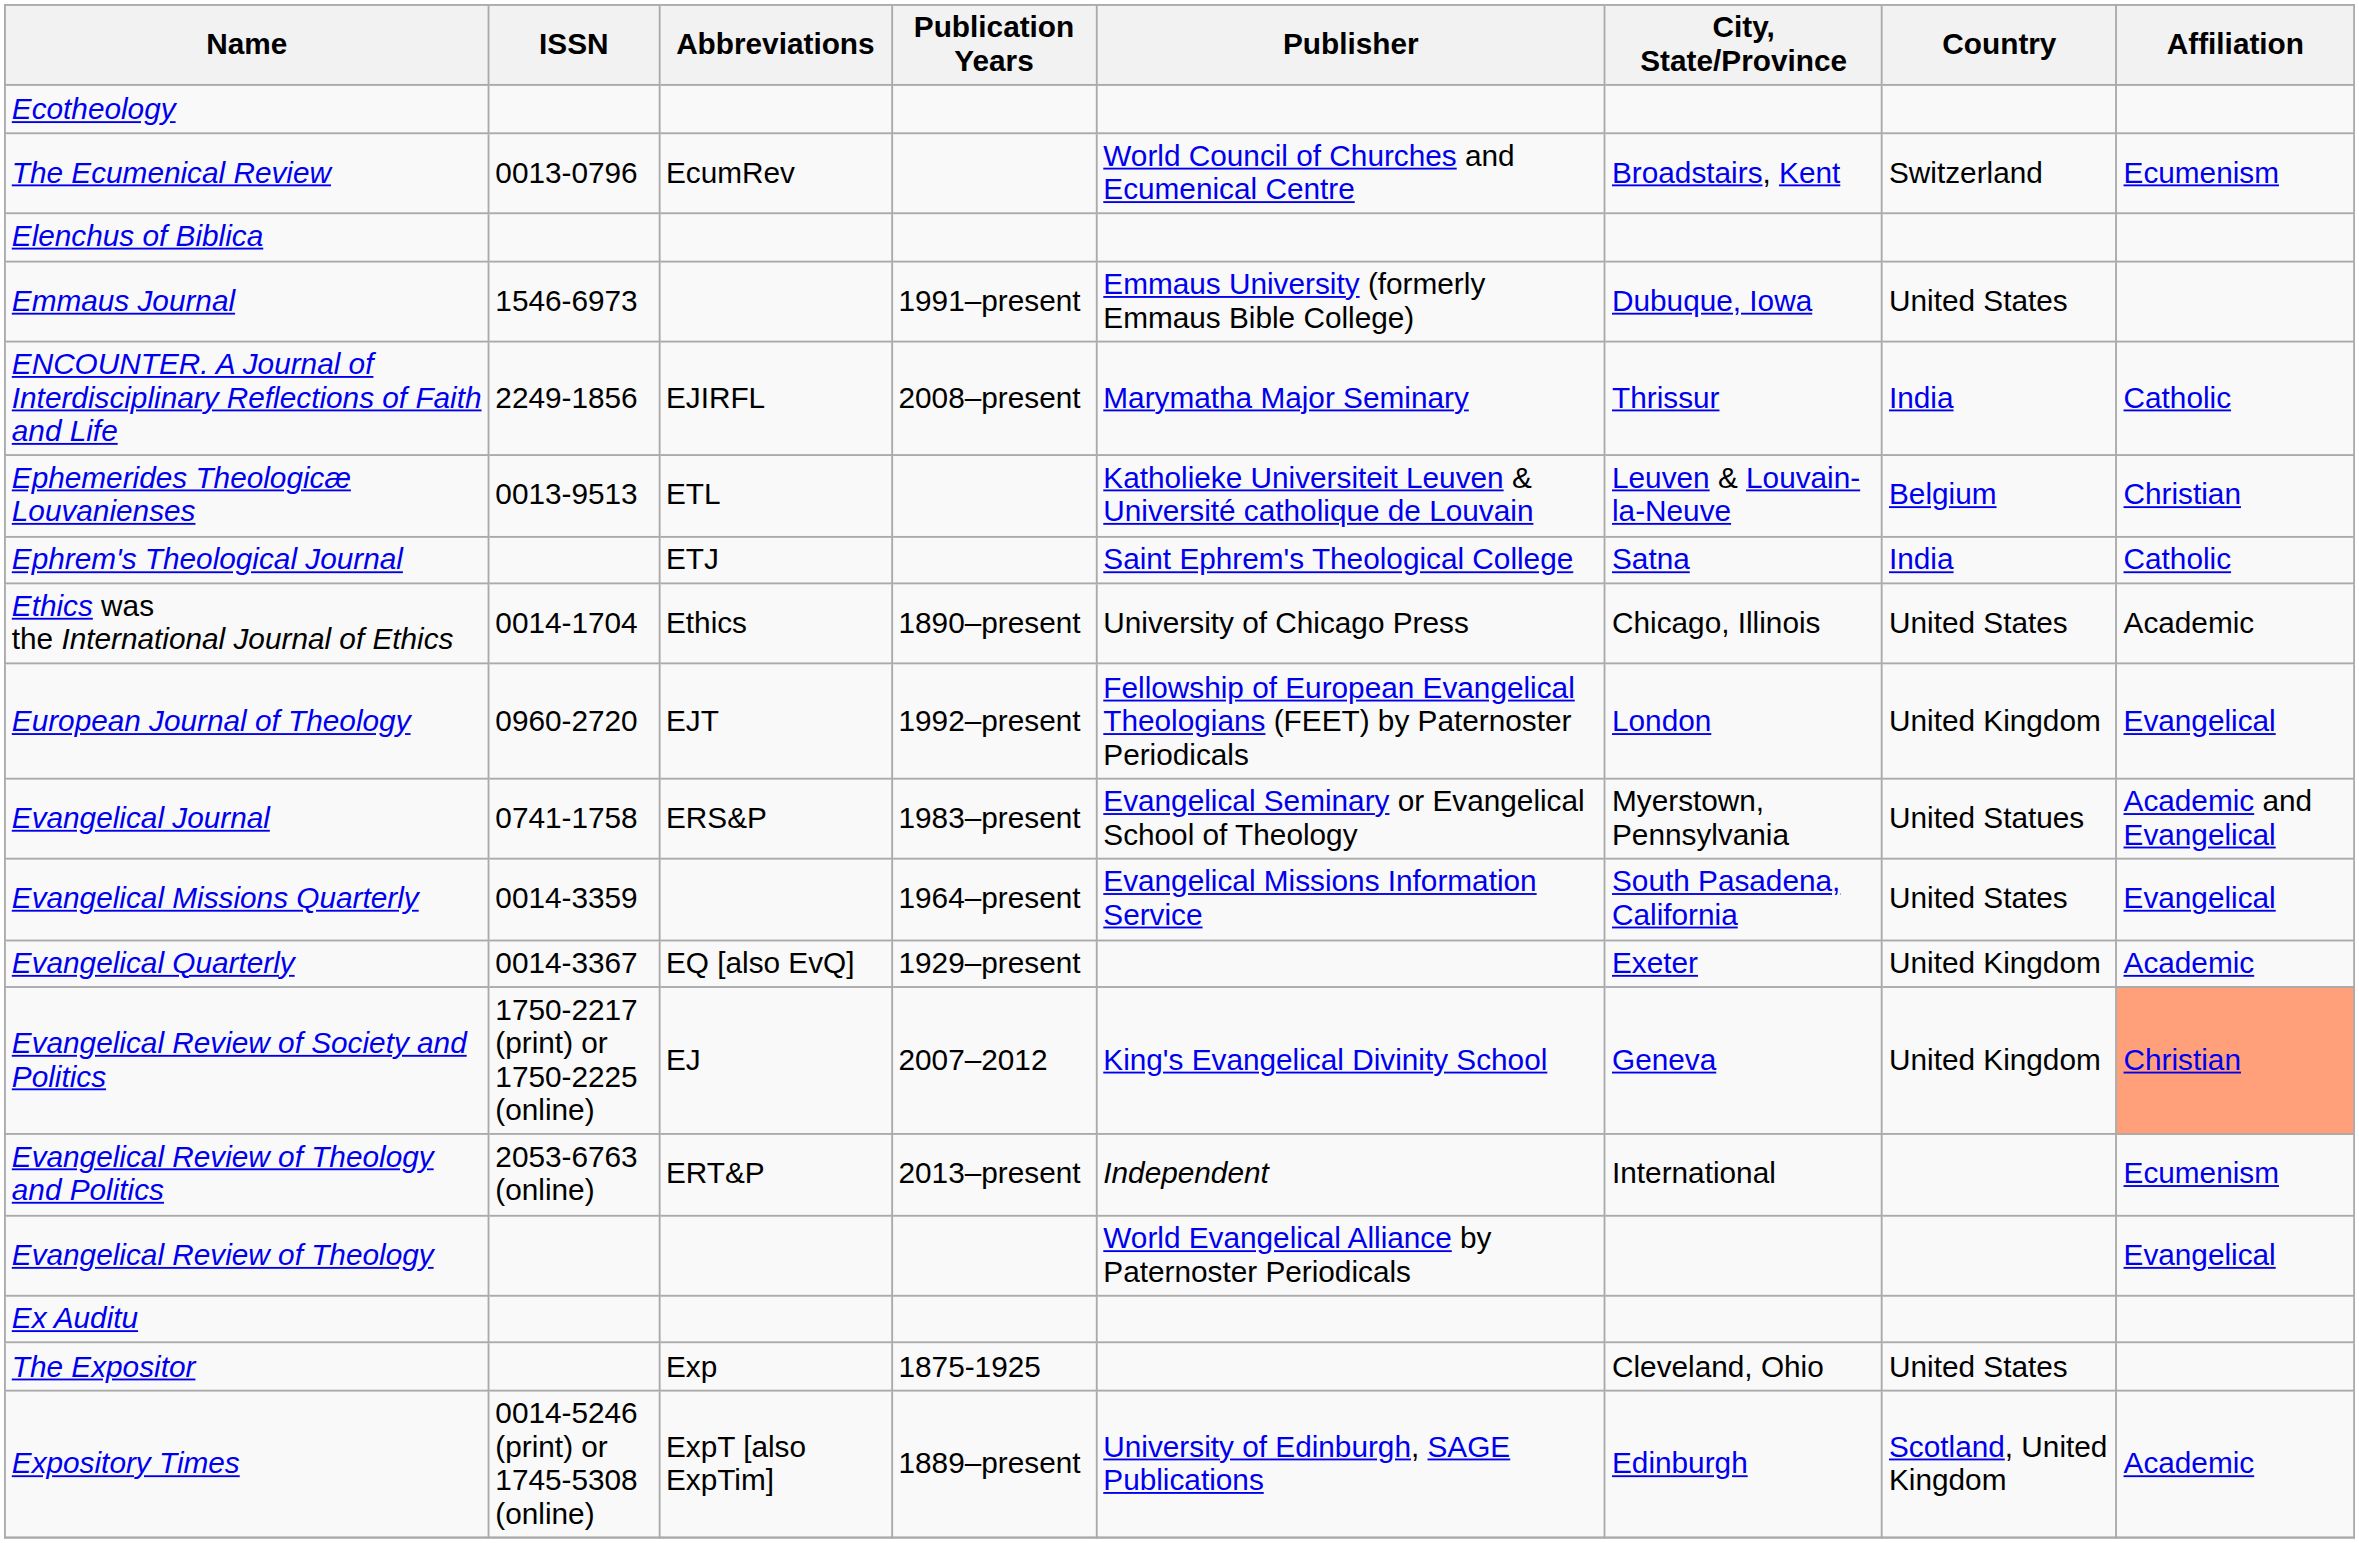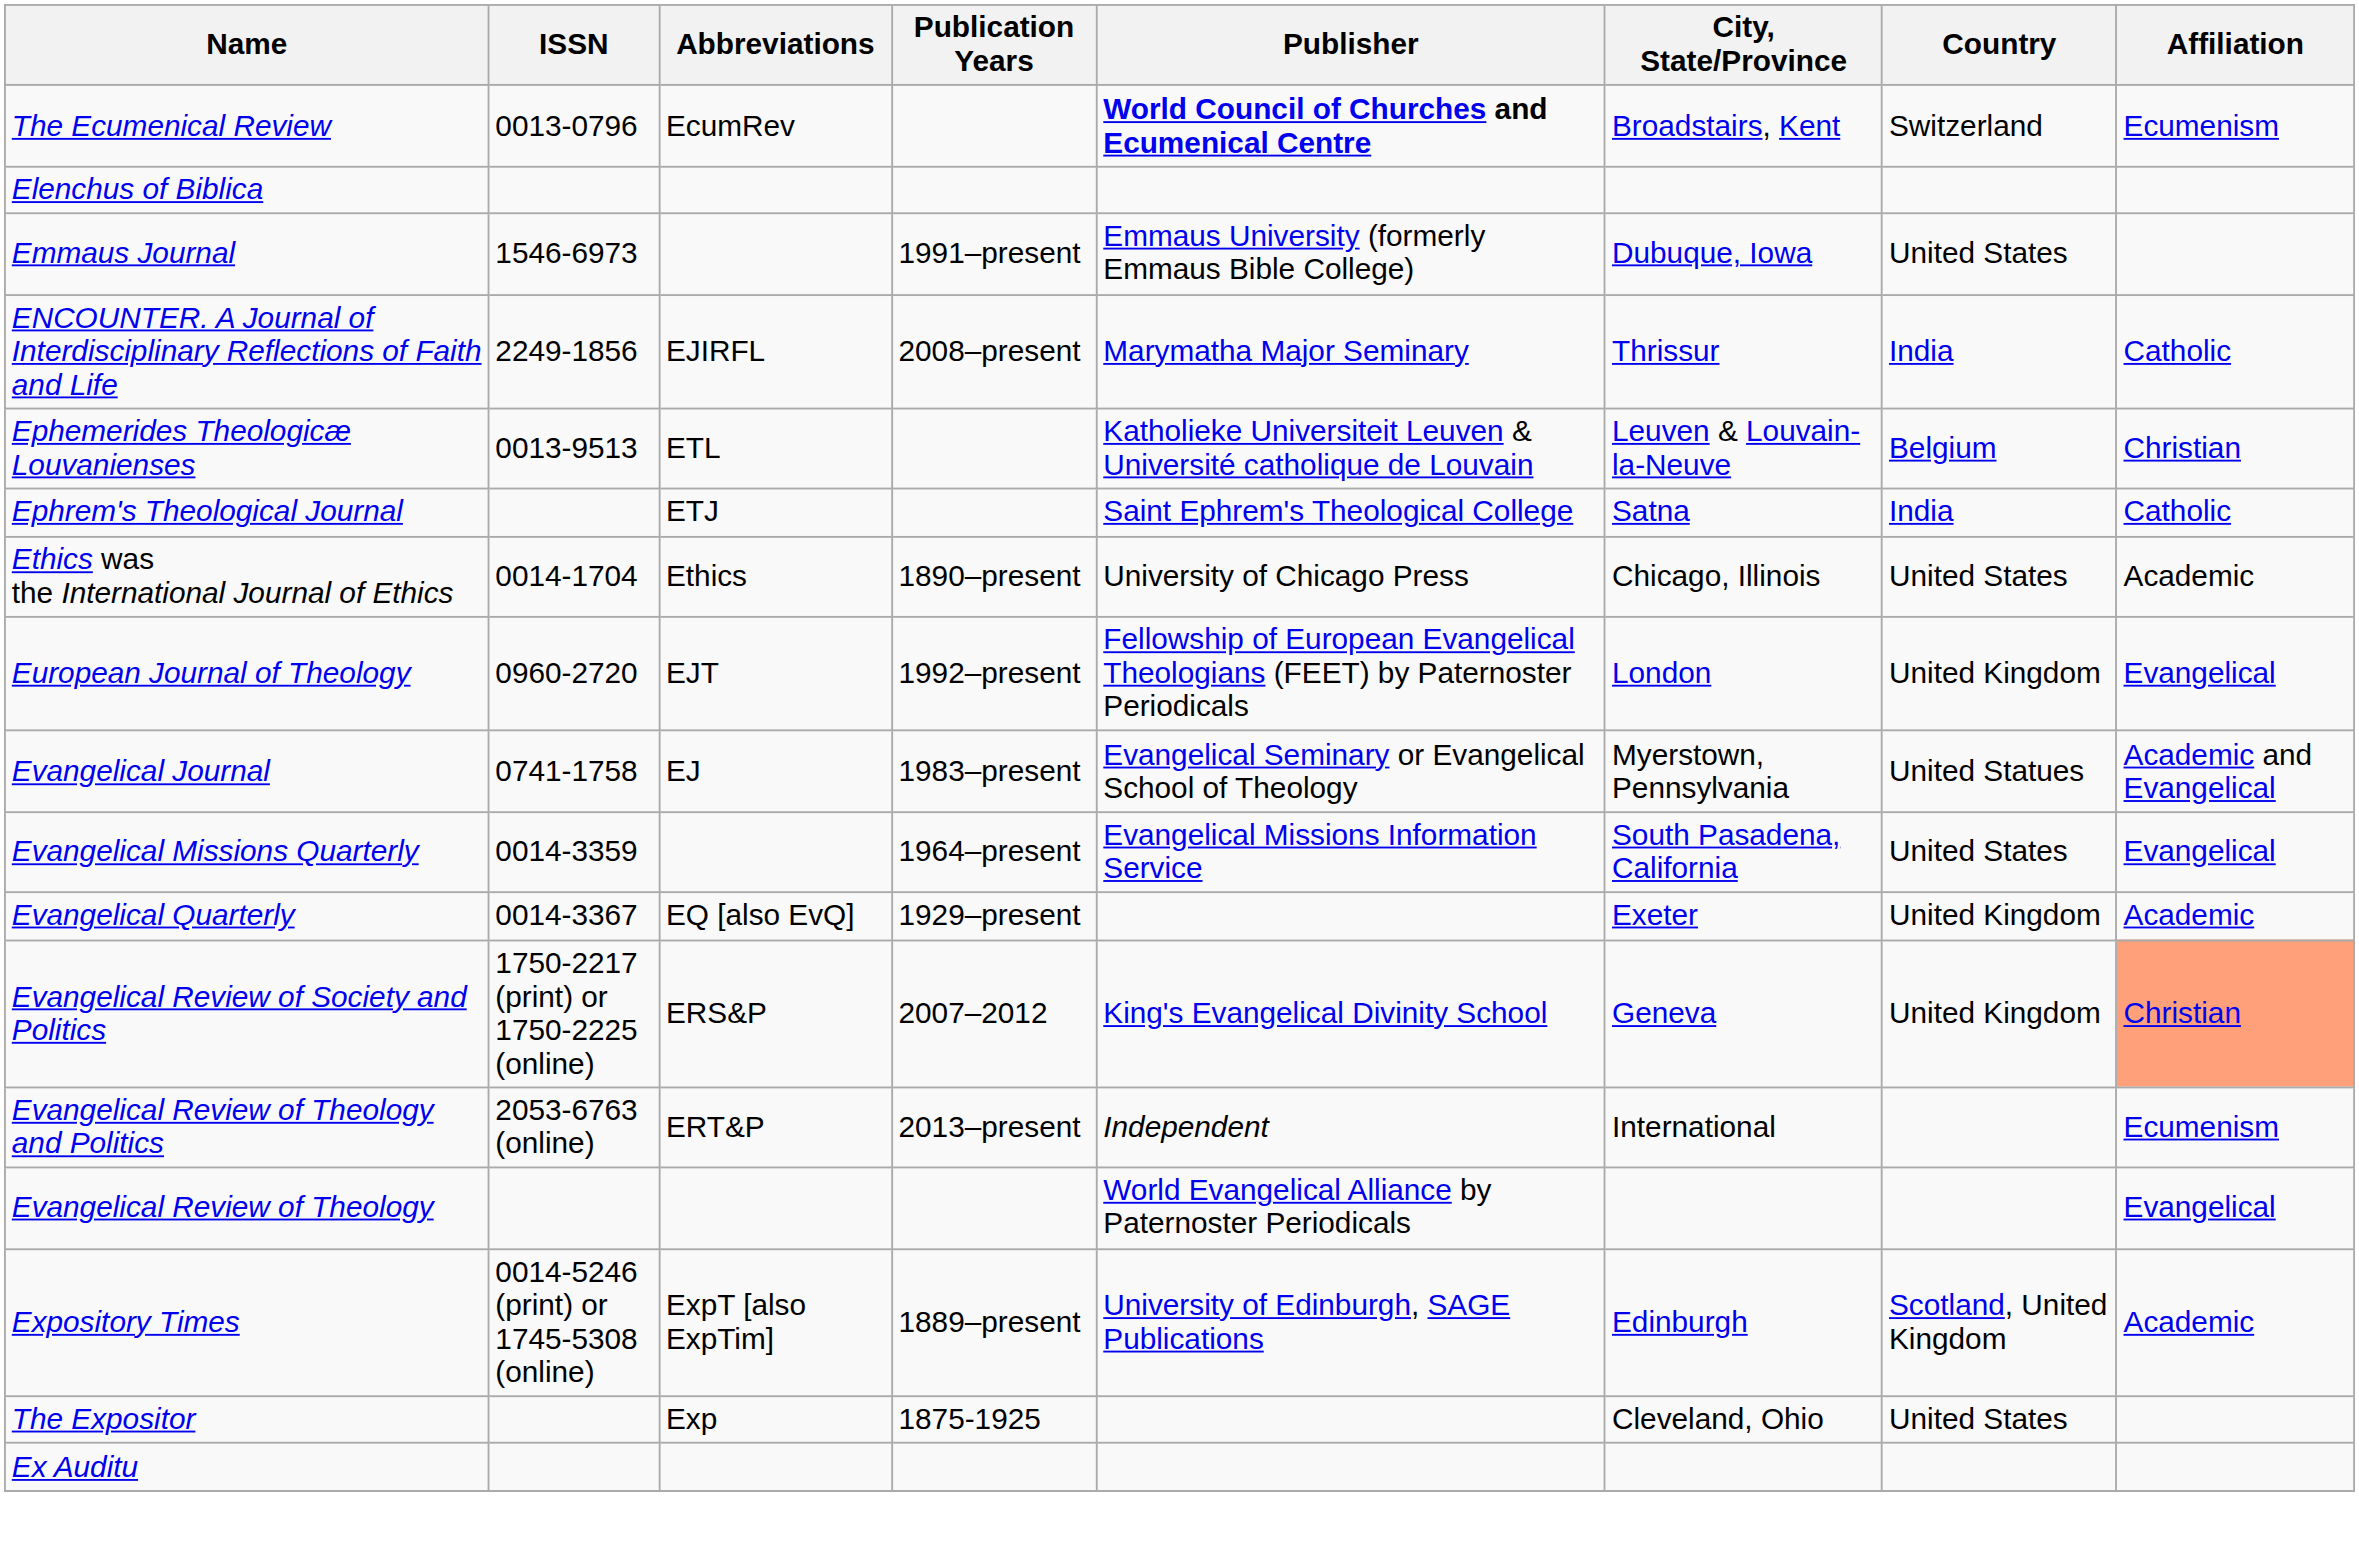 <table class="wikitable sortable" style="width: 100%;">
 <tr>
 <th>Name</th>
 <th>ISSN</th>
 <th>Abbreviations</th>
 <th>Publication Years</th>
 <th>Publisher</th>
 <th>City, State/Province</th>
 <th>Country</th>
 <th>Affiliation</th>
 </tr>
 <tr>
-<td><em><a href='#'>Ecotheology</a></em></td>
-<td></td>
-<td></td>
-<td></td>
-<td></td>
-<td></td>
-<td></td>
-<td></td>
-</tr>
-<tr>
 <td><em><a href='#'>The Ecumenical Review</a></em></td>
 <td>0013-0796</td>
 <td>EcumRev</td>
 <td></td>
-<td><a href='#'>World Council of Churches</a> and <a href='#'>Ecumenical Centre</a></td>
+<td><strong><a href='#'>World Council of Churches</a> and <a href='#'>Ecumenical Centre</a></strong></td>
 <td><a href='#'>Broadstairs</a>, <a href='#'>Kent</a></td>
 <td>Switzerland</td>
 <td><a href='#'>Ecumenism</a></td>
 </tr>
 <tr>
 <td><em><a href='#'>Elenchus of Biblica</a></em></td>
 <td></td>
 <td></td>
 <td></td>
 <td></td>
 <td></td>
 <td></td>
 <td></td>
 </tr>
 <tr>
 <td><em><a href='#'>Emmaus Journal</a></em></td>
 <td>1546-6973</td>
 <td></td>
 <td>1991–present</td>
 <td><a href='#'>Emmaus University</a> (formerly Emmaus Bible College)</td>
 <td><a href='#'>Dubuque, Iowa</a></td>
 <td>United States</td>
 <td></td>
 </tr>
 <tr>
 <td><em><a href='#'>ENCOUNTER. A Journal of Interdisciplinary Reflections of Faith and Life</a></em></td>
 <td>2249-1856</td>
 <td>EJIRFL</td>
 <td>2008–present</td>
 <td><a href='#'>Marymatha Major Seminary</a></td>
 <td><a href='#'>Thrissur</a></td>
 <td><a href='#'>India</a></td>
 <td><a href='#'>Catholic</a></td>
 </tr>
 <tr>
 <td><em><a href='#'>Ephemerides Theologicæ Louvanienses</a></em></td>
 <td>0013-9513</td>
 <td>ETL</td>
 <td></td>
 <td><a href='#'>Katholieke Universiteit Leuven</a> & <a href='#'>Université catholique de Louvain</a></td>
 <td><a href='#'>Leuven</a> & <a href='#'>Louvain-la-Neuve</a></td>
 <td><a href='#'>Belgium</a></td>
 <td><a href='#'>Christian</a></td>
 </tr>
 <tr>
 <td><em><a href='#'>Ephrem's Theological Journal</a></em></td>
 <td></td>
 <td>ETJ</td>
 <td></td>
 <td><a href='#'>Saint Ephrem's Theological College</a></td>
 <td><a href='#'>Satna</a></td>
 <td><a href='#'>India</a></td>
 <td><a href='#'>Catholic</a></td>
 </tr>
 <tr>
 <td><em><a href='#'>Ethics</a></em> was <br> the <em>International Journal of Ethics</em></td>
 <td>0014-1704</td>
 <td>Ethics</td>
 <td>1890–present</td>
 <td>University of Chicago Press</td>
 <td>Chicago, Illinois</td>
 <td>United States</td>
 <td>Academic</td>
 </tr>
 <tr>
 <td><em><a href='#'>European Journal of Theology</a></em></td>
 <td>0960-2720</td>
 <td>EJT</td>
 <td>1992–present</td>
 <td><a href='#'>Fellowship of European Evangelical Theologians</a> (FEET) by Paternoster Periodicals</td>
 <td><a href='#'>London</a></td>
 <td>United Kingdom</td>
 <td><a href='#'>Evangelical</a></td>
 </tr>
 <tr>
 <td><em><a href='#'>Evangelical Journal</a></em></td>
 <td>0741-1758</td>
-<td>ERS&P</td>
+<td>EJ</td>
 <td>1983–present</td>
 <td><a href='#'>Evangelical Seminary</a> or Evangelical School of Theology</td>
 <td>Myerstown, Pennsylvania</td>
 <td>United Statues</td>
 <td><a href='#'>Academic</a> and <a href='#'>Evangelical</a></td>
 </tr>
 <tr>
 <td><em><a href='#'>Evangelical Missions Quarterly</a></em></td>
 <td>0014-3359</td>
 <td></td>
 <td>1964–present</td>
 <td><a href='#'>Evangelical Missions Information Service</a></td>
 <td><a href='#'>South Pasadena, California</a></td>
 <td>United States</td>
 <td><a href='#'>Evangelical</a></td>
 </tr>
 <tr>
 <td><em><a href='#'>Evangelical Quarterly</a></em></td>
 <td>0014-3367</td>
 <td>EQ [also EvQ]</td>
 <td>1929–present</td>
 <td></td>
 <td><a href='#'>Exeter</a></td>
 <td>United Kingdom</td>
 <td><a href='#'>Academic</a></td>
 </tr>
 <tr>
 <td><em><a href='#'>Evangelical Review of Society and Politics</a></em></td>
 <td>1750-2217 (print) or<br>1750-2225 (online)</td>
-<td>EJ</td>
+<td>ERS&P</td>
 <td>2007–2012</td>
 <td><a href='#'>King's Evangelical Divinity School</a></td>
 <td><a href='#'>Geneva</a></td>
 <td>United Kingdom</td>
 <td style="background: lightsalmon;"><a href='#'>Christian</a></td>
 </tr>
 <tr>
 <td><em><a href='#'>Evangelical Review of Theology and Politics</a></em></td>
 <td>2053-6763 (online)</td>
 <td>ERT&P</td>
 <td>2013–present</td>
 <td><em>Independent</em></td>
 <td>International</td>
 <td></td>
 <td><a href='#'>Ecumenism</a></td>
 </tr>
 <tr>
 <td><em><a href='#'>Evangelical Review of Theology</a></em></td>
 <td></td>
 <td></td>
 <td></td>
 <td><a href='#'>World Evangelical Alliance</a> by Paternoster Periodicals</td>
 <td></td>
 <td></td>
 <td><a href='#'>Evangelical</a></td>
 </tr>
 <tr>
-<td><em><a href='#'>Ex Auditu</a></em></td>
-<td></td>
-<td></td>
-<td></td>
-<td></td>
-<td></td>
-<td></td>
-<td></td>
+<td><em><a href='#'>Expository Times</a></em></td>
+<td>0014-5246 (print) or<br>1745-5308 (online)</td>
+<td>ExpT [also ExpTim]</td>
+<td>1889–present</td>
+<td><a href='#'>University of Edinburgh</a>, <a href='#'>SAGE Publications</a></td>
+<td><a href='#'>Edinburgh</a></td>
+<td><a href='#'>Scotland</a>, United Kingdom</td>
+<td><a href='#'>Academic</a></td>
 </tr>
 <tr>
 <td><em><a href='#'>The Expositor</a></em></td>
 <td></td>
 <td>Exp</td>
 <td>1875-1925</td>
 <td></td>
 <td>Cleveland, Ohio</td>
 <td>United States</td>
 <td></td>
 </tr>
 <tr>
-<td><em><a href='#'>Expository Times</a></em></td>
-<td>0014-5246 (print) or<br>1745-5308 (online)</td>
-<td>ExpT [also ExpTim]</td>
-<td>1889–present</td>
-<td><a href='#'>University of Edinburgh</a>, <a href='#'>SAGE Publications</a></td>
-<td><a href='#'>Edinburgh</a></td>
-<td><a href='#'>Scotland</a>, United Kingdom</td>
-<td><a href='#'>Academic</a></td>
+<td><em><a href='#'>Ex Auditu</a></em></td>
+<td></td>
+<td></td>
+<td></td>
+<td></td>
+<td></td>
+<td></td>
+<td></td>
 </tr>
 <tr>
 </tr>
 </table>
